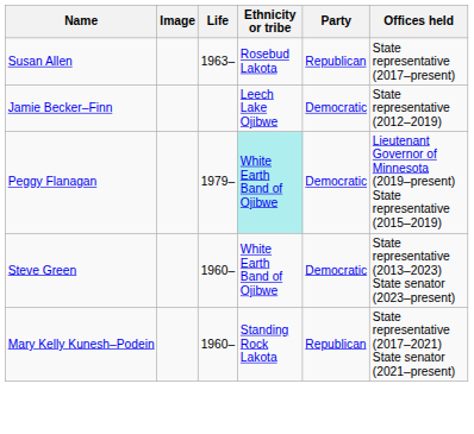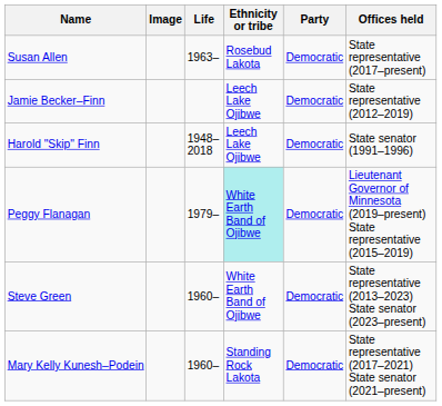 <table class="wikitable">
 <tr>
 <th>Name</th>
 <th>Image</th>
 <th>Life</th>
 <th>Ethnicity<br>or tribe</th>
 <th>Party</th>
 <th>Offices held</th>
 </tr>
 <tr>
 <td style="white-space:nowrap;"><a href='#'>Susan Allen</a></td>
 <td></td>
 <td>1963–</td>
 <td><a href='#'>Rosebud</a> <a href='#'>Lakota</a></td>
-<td><a href='#'>Republican</a></td>
+<td><a href='#'>Democratic</a></td>
 <td>State representative (2017–present)</td>
 </tr>
 <tr>
 <td style="white-space:nowrap;"><a href='#'>Jamie Becker–Finn</a></td>
 <td></td>
 <td></td>
 <td><a href='#'>Leech Lake Ojibwe</a></td>
 <td><a href='#'>Democratic</a></td>
 <td>State representative (2012–2019)</td>
+</tr>
+<tr>
+<td style="white-space:nowrap;"><a href='#'>Harold "Skip" Finn</a></td>
+<td></td>
+<td>1948–2018</td>
+<td><a href='#'>Leech Lake Ojibwe</a></td>
+<td><a href='#'>Democratic</a></td>
+<td>State senator (1991–1996)</td>
 </tr>
 <tr>
 <td style="white-space:nowrap;"><a href='#'>Peggy Flanagan</a></td>
 <td></td>
 <td>1979–</td>
 <td style="background: paleturquoise;"><a href='#'>White Earth Band of Ojibwe</a></td>
 <td><a href='#'>Democratic</a></td>
 <td><a href='#'>Lieutenant Governor of Minnesota</a> (2019–present) <br>State representative (2015–2019)</td>
 </tr>
 <tr>
 <td style="white-space:nowrap;"><a href='#'>Steve Green</a></td>
 <td></td>
 <td>1960–</td>
 <td><a href='#'>White Earth Band of Ojibwe</a></td>
 <td><a href='#'>Democratic</a></td>
 <td>State representative (2013–2023)<br>State senator (2023–present)</td>
 </tr>
 <tr>
 <td style="white-space:nowrap;"><a href='#'>Mary Kelly Kunesh–Podein</a></td>
 <td></td>
 <td>1960–</td>
 <td><a href='#'>Standing Rock</a> <a href='#'>Lakota</a></td>
-<td><a href='#'>Republican</a></td>
+<td><a href='#'>Democratic</a></td>
 <td>State representative (2017–2021)<br>State senator (2021–present)</td>
 </tr>
 </table>
